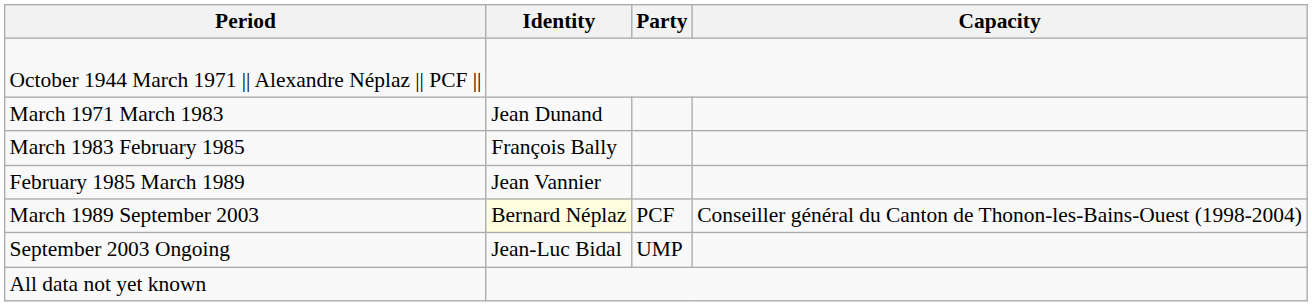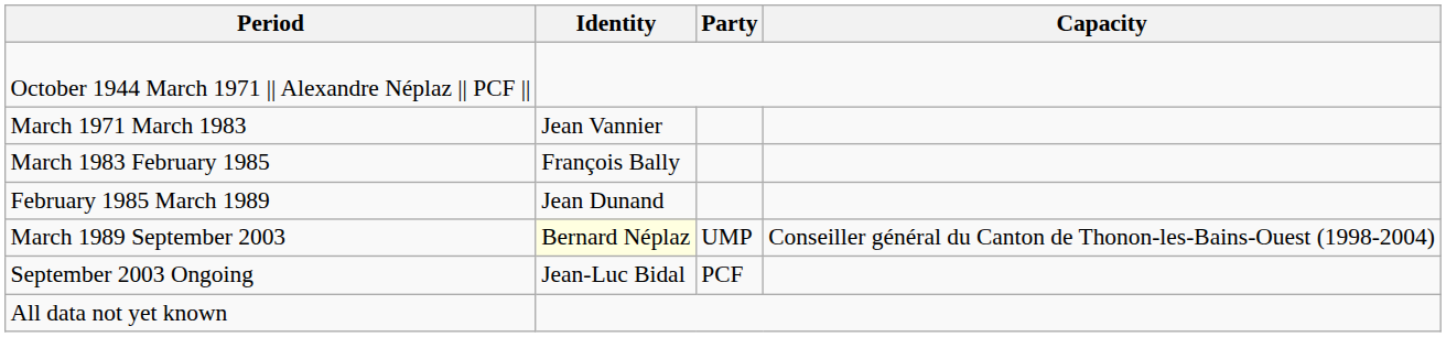 <table class="wikitable"List>
 <tr>
 <th>Period</th>
 <th>Identity</th>
 <th>Party</th>
 <th>Capacity</th>
 </tr>
 <tr>
 <td><br>October 1944	March 1971 ||  Alexandre Néplaz ||  PCF ||</td>
 </tr>
 <tr>
 <td>March 1971	March 1983</td>
-<td>Jean Dunand</td>
+<td>Jean Vannier</td>
 <td></td>
 <td></td>
 </tr>
 <tr>
 <td>March 1983	February 1985</td>
 <td>François Bally</td>
 <td></td>
 <td></td>
 </tr>
 <tr>
 <td>February 1985	March 1989</td>
-<td>Jean Vannier</td>
+<td>Jean Dunand</td>
 <td></td>
 <td></td>
 </tr>
 <tr>
 <td>March 1989	September 2003</td>
 <td style="background: lightyellow;">Bernard Néplaz</td>
-<td>PCF</td>
+<td>UMP</td>
 <td>Conseiller général du Canton de Thonon-les-Bains-Ouest (1998-2004)</td>
 </tr>
 <tr>
 <td>September 2003 Ongoing</td>
 <td>Jean-Luc Bidal</td>
-<td>UMP</td>
+<td>PCF</td>
 <td></td>
 </tr>
 <tr>
 <td>All data not yet known</td>
 </tr>
 </table>
